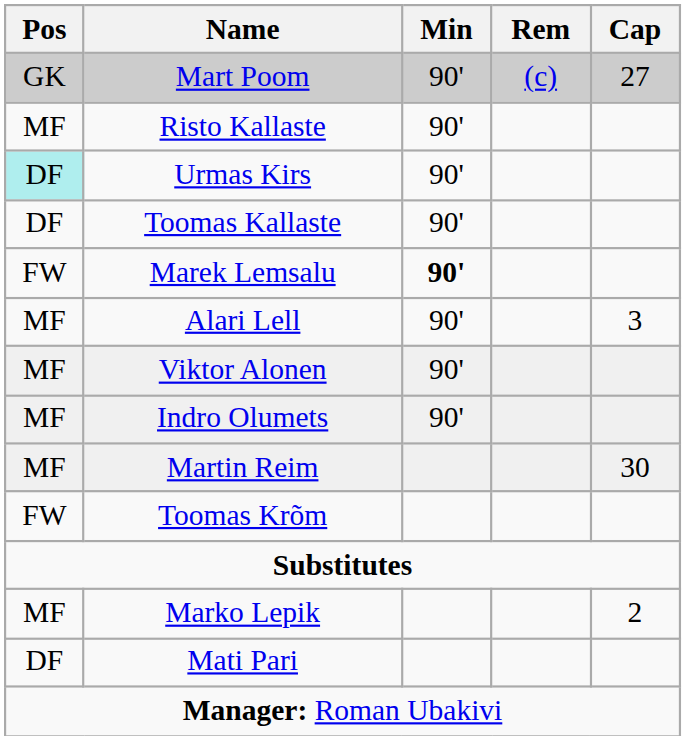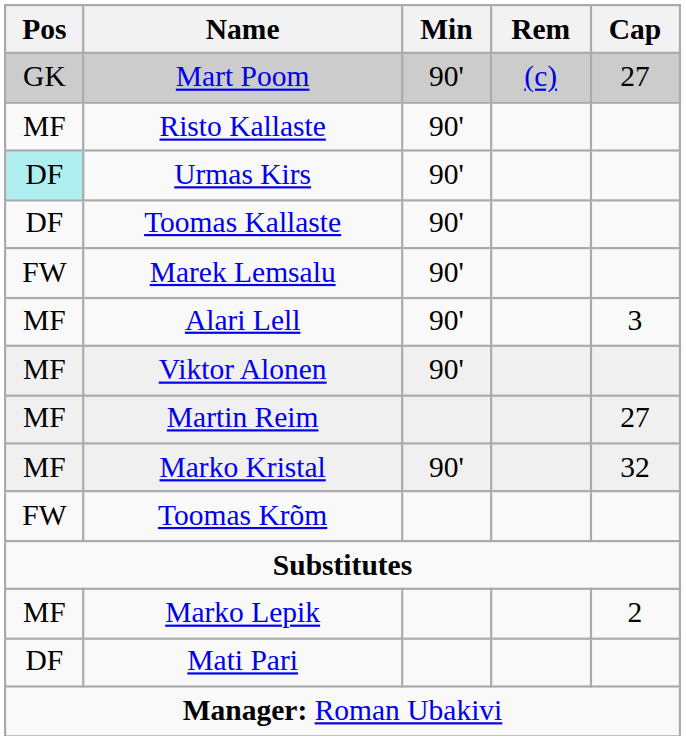 <table class="wikitable collapsible collapsed" align="center" style="font-size:85%; text-align:center;" width="50%">
 <tr>
 <th>Pos</th>
 <th width=140>Name</th>
 <th>Min</th>
 <th>Rem</th>
 <th>Cap</th>
 </tr>
 <tr bgcolor="cccccc">
 <td>GK</td>
 <td><a href='#'>Mart Poom</a></td>
 <td>90'</td>
 <td><a href='#'>(c)</a></td>
 <td>27</td>
 </tr>
 <tr>
 <td>MF</td>
 <td><a href='#'>Risto Kallaste</a></td>
 <td>90'</td>
 <td></td>
 <td></td>
 </tr>
 <tr>
 <td style="background: paleturquoise;">DF</td>
 <td><a href='#'>Urmas Kirs</a></td>
 <td>90'</td>
 <td></td>
 <td></td>
 </tr>
 <tr>
 <td>DF</td>
 <td><a href='#'>Toomas Kallaste</a></td>
 <td>90'</td>
 <td></td>
 <td></td>
 </tr>
 <tr>
 <td>FW</td>
 <td><a href='#'>Marek Lemsalu</a></td>
-<td><strong>90'</strong></td>
+<td>90'</td>
 <td></td>
 <td></td>
 </tr>
 <tr>
 <td>MF</td>
 <td><a href='#'>Alari Lell</a></td>
 <td>90'</td>
 <td></td>
 <td>3</td>
 </tr>
 <tr bgcolor="#F0F0F0">
 <td>MF</td>
 <td><a href='#'>Viktor Alonen</a></td>
 <td>90'</td>
 <td></td>
 <td></td>
 </tr>
 <tr bgcolor="#F0F0F0">
 <td>MF</td>
-<td><a href='#'>Indro Olumets</a></td>
-<td>90'</td>
+<td><a href='#'>Martin Reim</a></td>
 <td></td>
 <td></td>
+<td>27</td>
 </tr>
 <tr bgcolor="#F0F0F0">
 <td>MF</td>
-<td><a href='#'>Martin Reim</a></td>
+<td><a href='#'>Marko Kristal</a></td>
+<td>90'</td>
 <td></td>
-<td></td>
-<td>30</td>
+<td>32</td>
 </tr>
 <tr>
 <td>FW</td>
 <td><a href='#'>Toomas Krõm</a></td>
 <td></td>
 <td></td>
 <td></td>
 </tr>
 <tr>
 <td colspan=5 align=center><strong>Substitutes</strong></td>
 </tr>
 <tr>
 <td>MF</td>
 <td><a href='#'>Marko Lepik</a></td>
 <td></td>
 <td></td>
 <td>2</td>
 </tr>
 <tr>
 <td>DF</td>
 <td><a href='#'>Mati Pari</a></td>
 <td></td>
 <td></td>
 <td></td>
 </tr>
 <tr>
 <td colspan=5 align=center><strong>Manager:</strong>  <a href='#'>Roman Ubakivi</a></td>
 </tr>
 </table>
